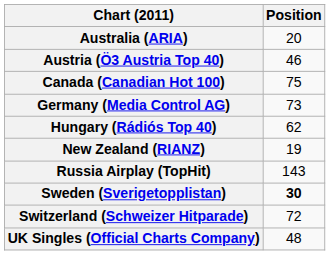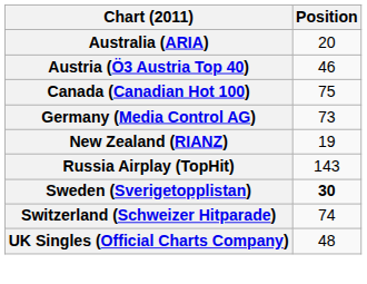 <table class="wikitable plainrowheaders sortable" style="text-align:center">
 <tr>
 <th scope="col">Chart (2011)</th>
 <th scope="col">Position</th>
 </tr>
 <tr>
 <th scope="row">Australia (<a href='#'>ARIA</a>)</th>
 <td align="center">20</td>
 </tr>
 <tr>
 <th scope="row">Austria (<a href='#'>Ö3 Austria Top 40</a>)</th>
 <td style="text-align:center;">46</td>
 </tr>
 <tr>
 <th scope="row">Canada (<a href='#'>Canadian Hot 100</a>)</th>
 <td style="text-align:center;">75</td>
 </tr>
 <tr>
 <th scope="row">Germany (<a href='#'>Media Control AG</a>)</th>
 <td style="text-align:center;">73</td>
 </tr>
 <tr>
-<th scope="row">Hungary (<a href='#'>Rádiós Top 40</a>)</th>
-<td align="center">62</td>
-</tr>
-<tr>
 <th scope="row">New Zealand (<a href='#'>RIANZ</a>)</th>
 <td align="center">19</td>
 </tr>
 <tr>
 <th scope="row">Russia Airplay (TopHit)</th>
 <td>143</td>
 </tr>
 <tr>
 <th scope="row">Sweden (<a href='#'>Sverigetopplistan</a>)</th>
 <td align="center"><strong>30</strong></td>
 </tr>
 <tr>
 <th scope="row">Switzerland (<a href='#'>Schweizer Hitparade</a>)</th>
-<td align="center">72</td>
+<td align="center">74</td>
 </tr>
 <tr>
 <th scope="row">UK Singles (<a href='#'>Official Charts Company</a>)</th>
 <td align="center">48</td>
 </tr>
 </table>
